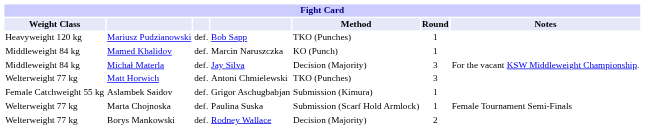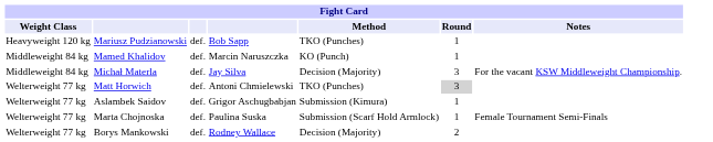 <table class="toccolours" style="font-size: 80%;">
 <tr>
 <th colspan="8" style="background-color: #ccf; color: #000080; text-align: center;"><strong>Fight Card</strong></th>
 </tr>
 <tr>
 <th colspan="1" style="background-color: #E6E8FA; color: #000000; text-align: center;">Weight Class</th>
 <th colspan="1" style="background-color: #E6E8FA; color: #000000; text-align: center;"></th>
 <th colspan="1" style="background-color: #E6E8FA; color: #000000; text-align: center;"></th>
 <th colspan="1" style="background-color: #E6E8FA; color: #000000; text-align: center;"></th>
 <th colspan="1" style="background-color: #E6E8FA; color: #000000; text-align: center;">Method</th>
 <th colspan="1" style="background-color: #E6E8FA; color: #000000; text-align: center;">Round</th>
 <th colspan="1" style="background-color: #E6E8FA; color: #000000; text-align: center;">Notes</th>
 </tr>
 <tr>
 <td>Heavyweight 120 kg</td>
 <td> <a href='#'>Mariusz Pudzianowski</a></td>
 <td align=center>def.</td>
 <td> <a href='#'>Bob Sapp</a></td>
 <td>TKO (Punches)</td>
 <td align=center>1</td>
 <td></td>
 </tr>
 <tr>
 <td>Middleweight 84 kg</td>
 <td> <a href='#'>Mamed Khalidov</a></td>
 <td align=center>def.</td>
 <td> Marcin Naruszczka</td>
 <td>KO (Punch)</td>
 <td align=center>1</td>
 <td></td>
 </tr>
 <tr>
 <td>Middleweight 84 kg</td>
 <td> <a href='#'>Michał Materla</a></td>
 <td align=center>def.</td>
 <td> <a href='#'>Jay Silva</a></td>
 <td>Decision (Majority)</td>
 <td align=center>3</td>
 <td>For the vacant <a href='#'>KSW Middleweight Championship</a>.</td>
 </tr>
 <tr>
 <td>Welterweight 77 kg</td>
 <td> <a href='#'>Matt Horwich</a></td>
 <td align=center>def.</td>
 <td> Antoni Chmielewski</td>
 <td>TKO (Punches)</td>
-<td align=center>3</td>
+<td align=center style="background: lightgrey;">3</td>
 <td></td>
 </tr>
 <tr>
-<td>Female Catchweight 55 kg</td>
+<td>Welterweight 77 kg</td>
 <td> Aslambek Saidov</td>
 <td align=center>def.</td>
 <td> Grigor Aschugbabjan</td>
 <td>Submission (Kimura)</td>
 <td align=center>1</td>
 <td></td>
 </tr>
 <tr>
 <td>Welterweight 77 kg</td>
 <td> Marta Chojnoska</td>
 <td align=center>def.</td>
 <td> Paulina Suska</td>
 <td>Submission (Scarf Hold Armlock)</td>
 <td align=center>1</td>
 <td>Female Tournament Semi-Finals</td>
 </tr>
 <tr>
 <td>Welterweight 77 kg</td>
 <td> Borys Mankowski</td>
 <td align=center>def.</td>
 <td> <a href='#'>Rodney Wallace</a></td>
 <td>Decision (Majority)</td>
 <td align=center>2</td>
 <td></td>
 </tr>
 </table>
